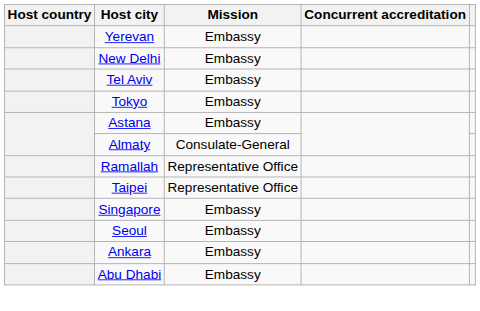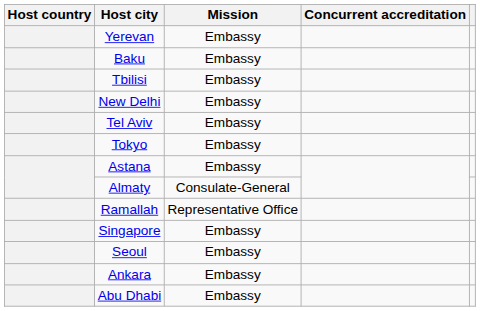 <table class="wikitable plainrowheaders" style="text-align:center;">
 <tr>
 <th scope="col">Host country</th>
 <th scope="col">Host city</th>
 <th scope="col">Mission</th>
 <th scope="col">Concurrent accreditation</th>
 <th scope="col"></th>
 </tr>
 <tr>
 <th scope="row"></th>
 <td><a href='#'>Yerevan</a></td>
+<td>Embassy</td>
+<td></td>
+<td></td>
+</tr>
+<tr>
+<th scope="row"></th>
+<td><a href='#'>Baku</a></td>
+<td>Embassy</td>
+<td></td>
+<td></td>
+</tr>
+<tr>
+<th scope="row"></th>
+<td><a href='#'>Tbilisi</a></td>
 <td>Embassy</td>
 <td></td>
 <td></td>
 </tr>
 <tr>
 <th scope="row"></th>
 <td><a href='#'>New Delhi</a></td>
 <td>Embassy</td>
 <td></td>
 <td></td>
 </tr>
 <tr>
 <th scope="row"></th>
 <td><a href='#'>Tel Aviv</a></td>
 <td>Embassy</td>
 <td></td>
 <td></td>
 </tr>
 <tr>
 <th scope="row"></th>
 <td><a href='#'>Tokyo</a></td>
 <td>Embassy</td>
 <td></td>
 <td></td>
 </tr>
 <tr>
 <th scope="row" rowspan="2"></th>
 <td><a href='#'>Astana</a></td>
 <td>Embassy</td>
 <td rowspan="2"></td>
 <td></td>
 </tr>
 <tr>
 <td><a href='#'>Almaty</a></td>
 <td>Consulate-General</td>
 <td></td>
 </tr>
 <tr>
 <th scope="row"></th>
 <td><a href='#'>Ramallah</a></td>
 <td>Representative Office</td>
 <td></td>
 <td></td>
 </tr>
 <tr>
 <th scope="row"></th>
-<td><a href='#'>Taipei</a></td>
-<td>Representative Office</td>
-<td></td>
-<td></td>
-</tr>
-<tr>
-<th scope="row"></th>
 <td><a href='#'>Singapore</a></td>
 <td>Embassy</td>
 <td></td>
 <td></td>
 </tr>
 <tr>
 <th scope="row"></th>
 <td><a href='#'>Seoul</a></td>
 <td>Embassy</td>
 <td></td>
 <td></td>
 </tr>
 <tr>
 <th scope="row"></th>
 <td><a href='#'>Ankara</a></td>
 <td>Embassy</td>
 <td></td>
 <td></td>
 </tr>
 <tr>
 <th scope="row"></th>
 <td><a href='#'>Abu Dhabi</a></td>
 <td>Embassy</td>
 <td></td>
 <td></td>
 </tr>
 </table>
